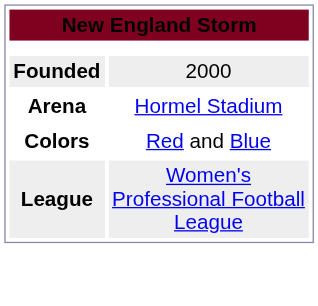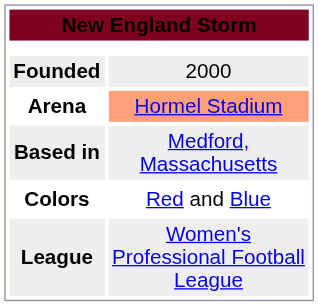 <table style="margin:5px; border:1px solid #8888AA;" align=right cellpadding=3 cellspacing=3 width=240>
 <tr align="center" bgcolor="#800020">
 <td colspan=2><span><strong>New England Storm</strong></span></td>
 </tr>
 <tr align="center">
 <td colspan=2></td>
 </tr>
 <tr align="center" bgcolor="#eeeeee">
 <td><strong>Founded</strong></td>
 <td>2000</td>
 </tr>
 <tr align="center">
 <td><strong>Arena</strong></td>
-<td><a href='#'>Hormel Stadium</a></td>
+<td style="background: lightsalmon;"><a href='#'>Hormel Stadium</a></td>
+</tr>
+<tr align="center" bgcolor="#eeeeee">
+<td><strong>Based in</strong></td>
+<td><a href='#'>Medford, Massachusetts</a></td>
 </tr>
 <tr align="center">
 <td><strong>Colors</strong></td>
 <td><a href='#'>Red</a> and <a href='#'>Blue</a></td>
 </tr>
 <tr align="center" bgcolor="#eeeeee">
 <td><strong>League</strong></td>
 <td><a href='#'>Women's Professional Football League</a></td>
 </tr>
 </table>
